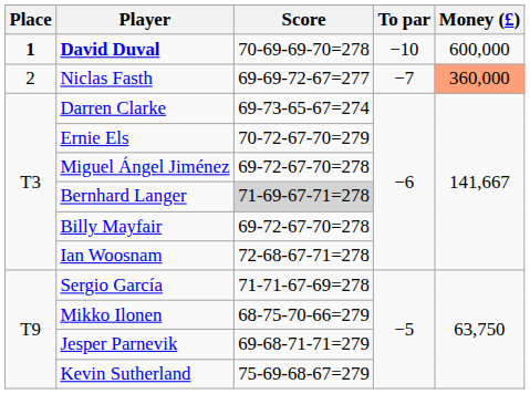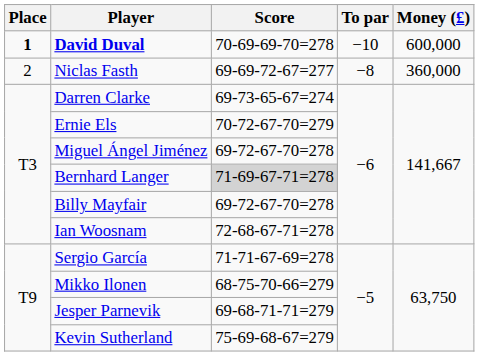 <table class="wikitable">
 <tr>
 <th>Place</th>
 <th>Player</th>
 <th>Score</th>
 <th>To par</th>
 <th>Money (<a href='#'>£</a>)</th>
 </tr>
 <tr>
 <td style="text-align:center;"><strong>1</strong></td>
 <td> <strong><a href='#'>David Duval</a></strong></td>
 <td>70-69-69-70=278</td>
 <td style="text-align:center;">−10</td>
 <td align=center>600,000</td>
 </tr>
 <tr>
 <td style="text-align:center;">2</td>
 <td> <a href='#'>Niclas Fasth</a></td>
 <td>69-69-72-67=277</td>
-<td style="text-align:center;">−7</td>
-<td align=center style="background: lightsalmon;">360,000</td>
+<td style="text-align:center;">−8</td>
+<td align=center>360,000</td>
 </tr>
 <tr>
 <td rowspan="6" style="text-align:center;">T3</td>
 <td> <a href='#'>Darren Clarke</a></td>
 <td>69-73-65-67=274</td>
 <td rowspan="6" style="text-align:center;">−6</td>
 <td rowspan="6" style="text-align:center;">141,667</td>
 </tr>
 <tr>
 <td> <a href='#'>Ernie Els</a></td>
 <td>70-72-67-70=279</td>
 </tr>
 <tr>
 <td> <a href='#'>Miguel Ángel Jiménez</a></td>
 <td>69-72-67-70=278</td>
 </tr>
 <tr>
 <td> <a href='#'>Bernhard Langer</a></td>
 <td style="background: lightgrey;">71-69-67-71=278</td>
 </tr>
 <tr>
 <td> <a href='#'>Billy Mayfair</a></td>
 <td>69-72-67-70=278</td>
 </tr>
 <tr>
 <td> <a href='#'>Ian Woosnam</a></td>
 <td>72-68-67-71=278</td>
 </tr>
 <tr>
 <td rowspan="4" style="text-align:center;">T9</td>
 <td> <a href='#'>Sergio García</a></td>
 <td>71-71-67-69=278</td>
 <td rowspan="4" style="text-align:center;">−5</td>
 <td rowspan="4" style="text-align:center;">63,750</td>
 </tr>
 <tr>
 <td> <a href='#'>Mikko Ilonen</a></td>
 <td>68-75-70-66=279</td>
 </tr>
 <tr>
 <td> <a href='#'>Jesper Parnevik</a></td>
 <td>69-68-71-71=279</td>
 </tr>
 <tr>
 <td> <a href='#'>Kevin Sutherland</a></td>
 <td>75-69-68-67=279</td>
 </tr>
 </table>
